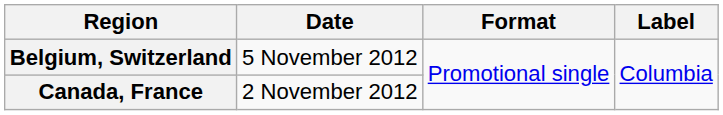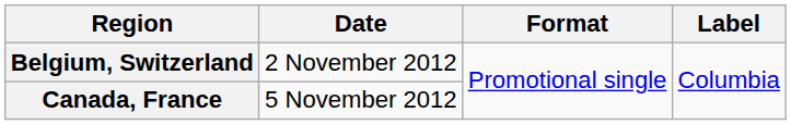 <table class="wikitable plainrowheaders">
 <tr>
 <th>Region</th>
 <th>Date</th>
 <th>Format</th>
 <th>Label</th>
 </tr>
 <tr>
 <th scope="row">Belgium, Switzerland</th>
-<td>5 November 2012</td>
+<td>2 November 2012</td>
 <td rowspan="2"><a href='#'>Promotional single</a></td>
 <td rowspan="2"><a href='#'>Columbia</a></td>
 </tr>
 <tr>
 <th scope="row">Canada, France</th>
-<td>2 November 2012</td>
+<td>5 November 2012</td>
 </tr>
 </table>
